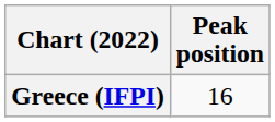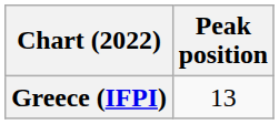 <table class="wikitable sortable plainrowheaders" style="text-align:center">
 <tr>
 <th scope="col">Chart (2022)</th>
 <th scope="col">Peak<br>position</th>
 </tr>
 <tr>
 <th scope="row">Greece (<a href='#'>IFPI</a>)</th>
-<td>16</td>
+<td>13</td>
 </tr>
 </table>
